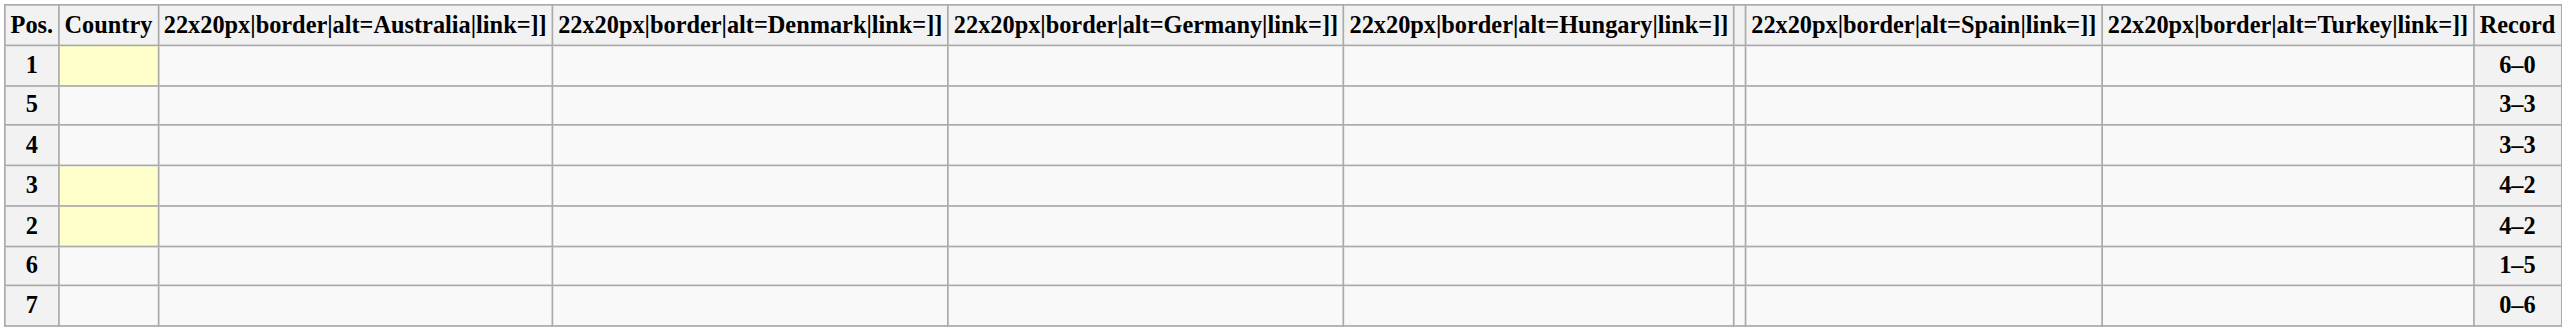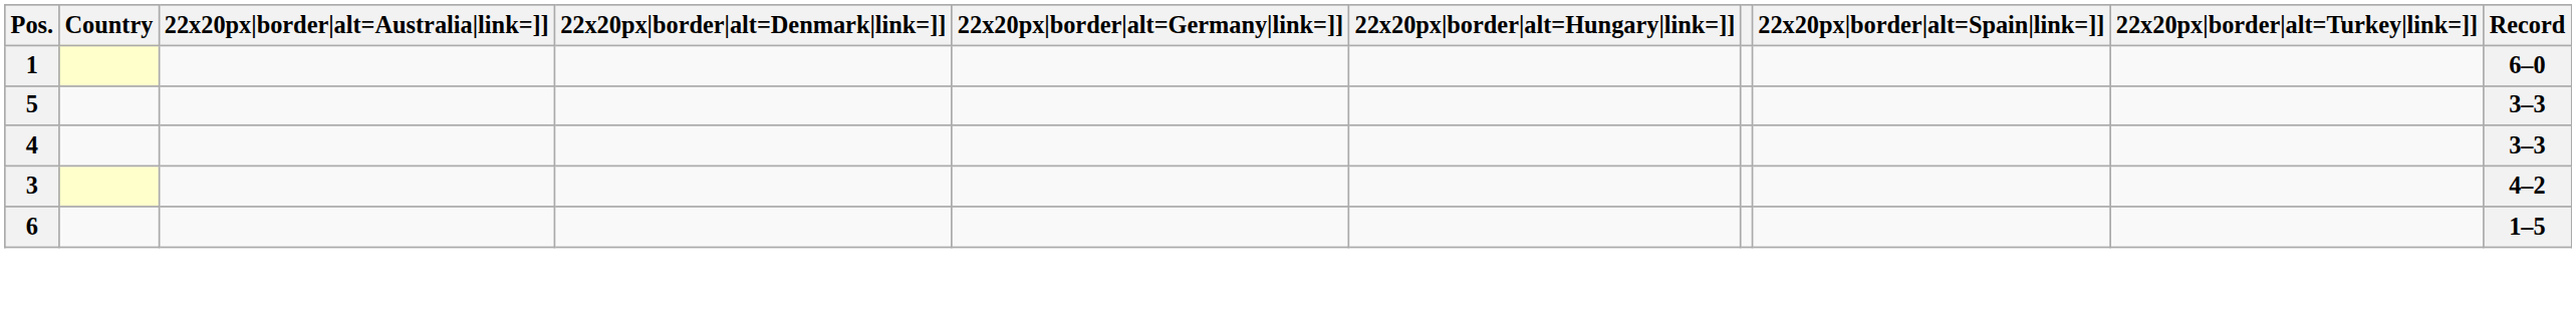 <table class="wikitable sortable nowrap" style="text-align:center; font-size:0.9em;">
 <tr>
 <th>Pos.</th>
 <th>Country</th>
 <th [[Image:>22x20px|border|alt=Australia|link=]]</th>
 <th [[Image:>22x20px|border|alt=Denmark|link=]]</th>
 <th [[Image:>22x20px|border|alt=Germany|link=]]</th>
 <th [[Image:>22x20px|border|alt=Hungary|link=]]</th>
 <th></th>
 <th [[Image:>22x20px|border|alt=Spain|link=]]</th>
 <th [[Image:>22x20px|border|alt=Turkey|link=]]</th>
 <th>Record</th>
 </tr>
 <tr>
 <th>1</th>
 <td style="text-align:left; background:#ffffcc;"></td>
 <td> </td>
 <td> </td>
 <td> </td>
 <td> </td>
 <td> </td>
 <td> </td>
 <td> </td>
 <th>6–0</th>
 </tr>
 <tr>
 <th>5</th>
 <td style="text-align:left;"></td>
 <td> </td>
 <td> </td>
 <td> </td>
 <td> </td>
 <td> </td>
 <td> </td>
 <td> </td>
 <th>3–3</th>
 </tr>
 <tr>
 <th>4</th>
 <td style="text-align:left;"></td>
 <td> </td>
 <td> </td>
 <td> </td>
 <td> </td>
 <td> </td>
 <td> </td>
 <td> </td>
 <th>3–3</th>
 </tr>
 <tr>
 <th>3</th>
 <td style="text-align:left; background:#ffffcc;"></td>
 <td> </td>
 <td> </td>
 <td> </td>
 <td> </td>
 <td> </td>
 <td> </td>
 <td> </td>
 <th>4–2</th>
 </tr>
 <tr>
-<th>2</th>
-<td style="text-align:left; background:#ffffcc;"></td>
-<td> </td>
-<td> </td>
-<td> </td>
-<td> </td>
-<td> </td>
-<td> </td>
-<td> </td>
-<th>4–2</th>
-</tr>
-<tr>
 <th>6</th>
 <td style="text-align:left;"></td>
 <td> </td>
 <td> </td>
 <td> </td>
 <td> </td>
 <td> </td>
 <td> </td>
 <td> </td>
 <th>1–5</th>
 </tr>
-<tr>
-<th>7</th>
-<td style="text-align:left;"></td>
-<td> </td>
-<td> </td>
-<td> </td>
-<td> </td>
-<td> </td>
-<td> </td>
-<td> </td>
-<th>0–6</th>
-</tr>
 </table>
